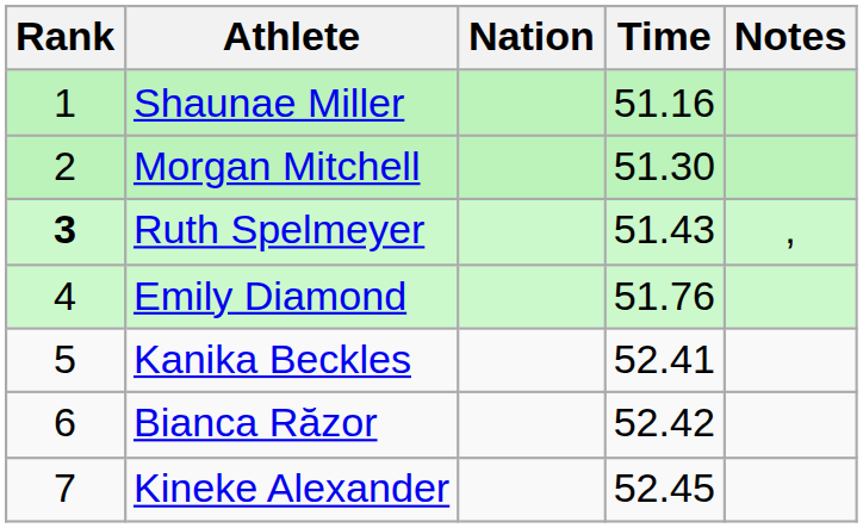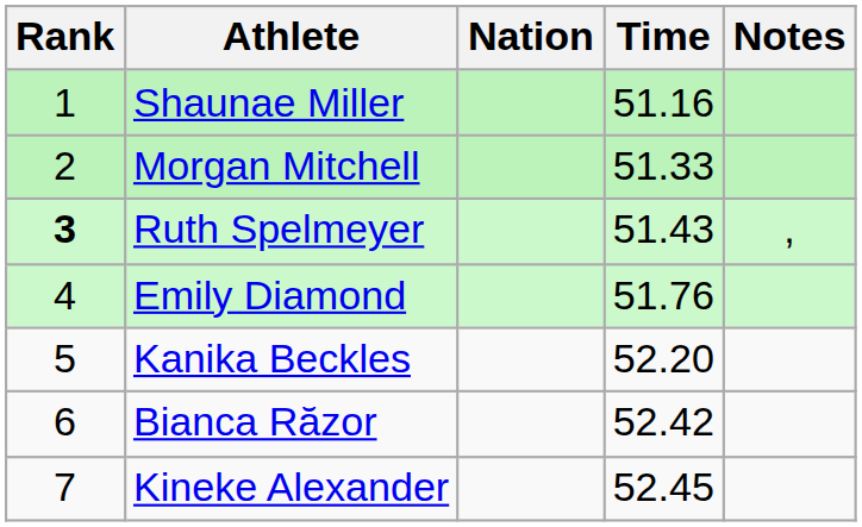 <table class="wikitable sortable" style="text-align:center">
 <tr>
 <th>Rank</th>
 <th>Athlete</th>
 <th>Nation</th>
 <th>Time</th>
 <th>Notes</th>
 </tr>
 <tr bgcolor=#bbf3bb>
 <td>1</td>
 <td align=left><a href='#'>Shaunae Miller</a></td>
 <td align=left></td>
 <td>51.16</td>
 <td></td>
 </tr>
 <tr bgcolor=#bbf3bb>
 <td>2</td>
 <td align=left><a href='#'>Morgan Mitchell</a></td>
 <td align=left></td>
-<td>51.30</td>
+<td>51.33</td>
 <td></td>
 </tr>
 <tr bgcolor=#ccf9cc>
 <td><strong>3</strong></td>
 <td align=left><a href='#'>Ruth Spelmeyer</a></td>
 <td align=left></td>
 <td>51.43</td>
 <td>, </td>
 </tr>
 <tr bgcolor=#ccf9cc>
 <td>4</td>
 <td align=left><a href='#'>Emily Diamond</a></td>
 <td align=left></td>
 <td>51.76</td>
 <td></td>
 </tr>
 <tr>
 <td>5</td>
 <td align=left><a href='#'>Kanika Beckles</a></td>
 <td align=left></td>
-<td>52.41</td>
+<td>52.20</td>
 <td></td>
 </tr>
 <tr>
 <td>6</td>
 <td align=left><a href='#'>Bianca Răzor</a></td>
 <td align=left></td>
 <td>52.42</td>
 <td></td>
 </tr>
 <tr>
 <td>7</td>
 <td align=left><a href='#'>Kineke Alexander</a></td>
 <td align=left></td>
 <td>52.45</td>
 <td></td>
 </tr>
 </table>
